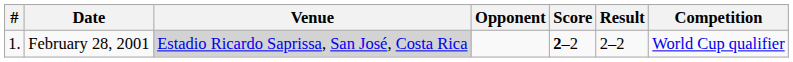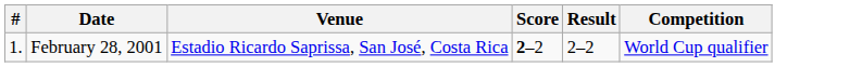 <table class="wikitable">
 <tr>
 <th>#</th>
 <th>Date</th>
 <th>Venue</th>
-<th>Opponent</th>
 <th>Score</th>
 <th>Result</th>
 <th>Competition</th>
 </tr>
 <tr>
 <td>1.</td>
 <td>February 28, 2001</td>
-<td style="background: lightgrey;"><a href='#'>Estadio Ricardo Saprissa</a>, <a href='#'>San José</a>, <a href='#'>Costa Rica</a></td>
-<td></td>
+<td><a href='#'>Estadio Ricardo Saprissa</a>, <a href='#'>San José</a>, <a href='#'>Costa Rica</a></td>
 <td><strong>2</strong>–2</td>
 <td>2–2</td>
 <td><a href='#'>World Cup qualifier</a></td>
 </tr>
 </table>
